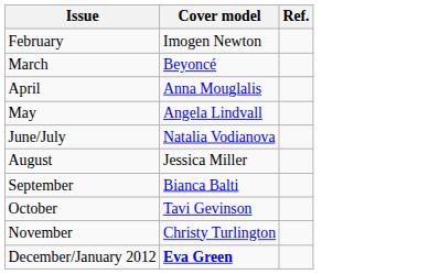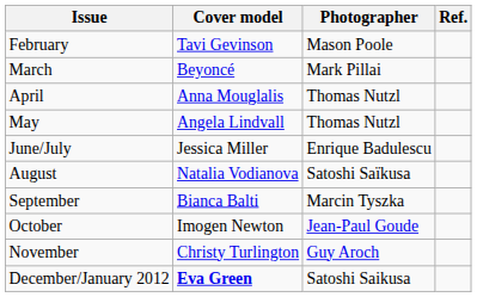 <table class="wikitable">
 <tr>
 <th>Issue</th>
 <th>Cover model</th>
+<th>Photographer</th>
 <th>Ref.</th>
 </tr>
 <tr>
 <td>February</td>
-<td>Imogen Newton</td>
+<td><a href='#'>Tavi Gevinson</a></td>
+<td>Mason Poole</td>
 <td></td>
 </tr>
 <tr>
 <td>March</td>
 <td><a href='#'>Beyoncé</a></td>
+<td>Mark Pillai</td>
 <td></td>
 </tr>
 <tr>
 <td>April</td>
 <td><a href='#'>Anna Mouglalis</a></td>
+<td>Thomas Nutzl</td>
 <td></td>
 </tr>
 <tr>
 <td>May</td>
 <td><a href='#'>Angela Lindvall</a></td>
+<td>Thomas Nutzl</td>
 <td></td>
 </tr>
 <tr>
 <td>June/July</td>
-<td><a href='#'>Natalia Vodianova</a></td>
+<td>Jessica Miller</td>
+<td>Enrique Badulescu</td>
 <td></td>
 </tr>
 <tr>
 <td>August</td>
-<td>Jessica Miller</td>
+<td><a href='#'>Natalia Vodianova</a></td>
+<td>Satoshi Saïkusa</td>
 <td></td>
 </tr>
 <tr>
 <td>September</td>
 <td><a href='#'>Bianca Balti</a></td>
+<td>Marcin Tyszka</td>
 <td></td>
 </tr>
 <tr>
 <td>October</td>
-<td><a href='#'>Tavi Gevinson</a></td>
+<td>Imogen Newton</td>
+<td><a href='#'>Jean-Paul Goude</a></td>
 <td></td>
 </tr>
 <tr>
 <td>November</td>
 <td><a href='#'>Christy Turlington</a></td>
+<td><a href='#'>Guy Aroch</a></td>
 <td></td>
 </tr>
 <tr>
 <td>December/January 2012</td>
 <td><strong><a href='#'>Eva Green</a></strong></td>
+<td>Satoshi Saikusa</td>
 <td></td>
 </tr>
 </table>
